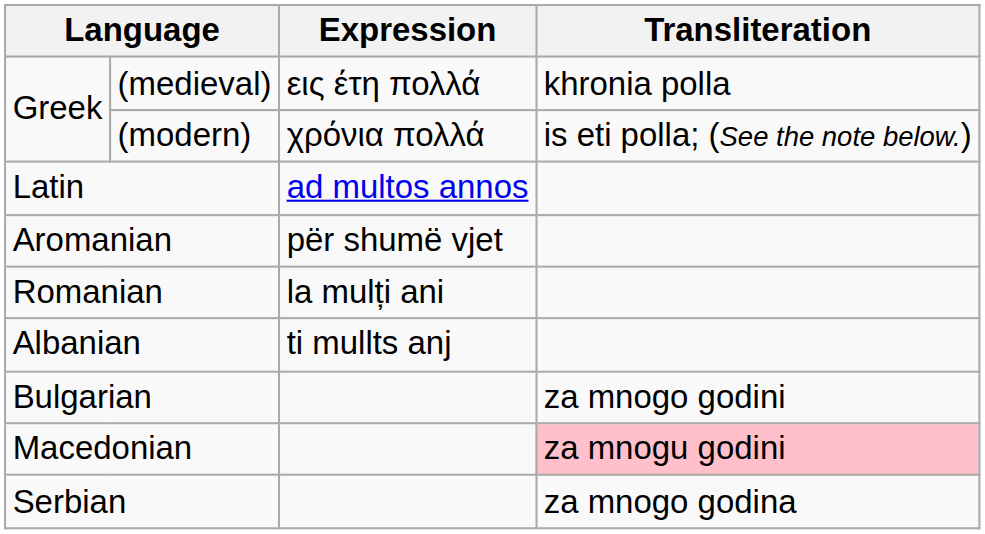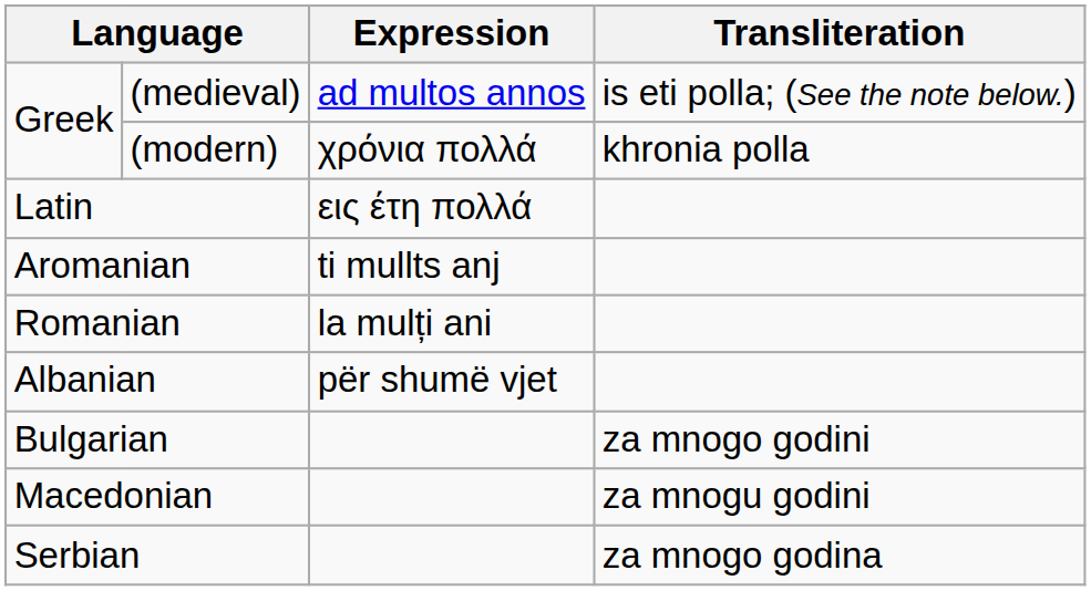 <table class="wikitable">
 <tr>
 <th colspan=2>Language</th>
 <th>Expression</th>
 <th>Transliteration</th>
 </tr>
 <tr>
 <td rowspan=2>Greek</td>
 <td>(medieval)</td>
-<td>εις έτη πολλά</td>
-<td>khronia polla</td>
+<td><a href='#'>ad multos annos</a></td>
+<td>is eti polla; (<small><em>See the note below.</em></small>)</td>
 </tr>
 <tr>
 <td>(modern)</td>
 <td>χρόνια πολλά</td>
-<td>is eti polla; (<small><em>See the note below.</em></small>)</td>
+<td>khronia polla</td>
 </tr>
 <tr>
 <td colspan=2>Latin</td>
-<td><a href='#'>ad multos annos</a></td>
+<td>εις έτη πολλά</td>
 <td> </td>
 </tr>
 <tr>
 <td colspan=2>Aromanian</td>
-<td>për shumë vjet</td>
+<td>ti mullts anj</td>
 <td> </td>
 </tr>
 <tr>
 <td colspan=2>Romanian</td>
 <td>la mulți ani</td>
 <td> </td>
 </tr>
 <tr>
 <td colspan=2>Albanian</td>
-<td>ti mullts anj</td>
+<td>për shumë vjet</td>
 <td> </td>
 </tr>
 <tr>
 <td colspan=2>Bulgarian</td>
 <td></td>
 <td>za mnogo godini</td>
 </tr>
 <tr>
 <td colspan=2>Macedonian</td>
 <td></td>
-<td style="background: pink;">za mnogu godini</td>
+<td>za mnogu godini</td>
 </tr>
 <tr>
 <td colspan=2>Serbian</td>
 <td></td>
 <td>za mnogo godina</td>
 </tr>
 </table>
